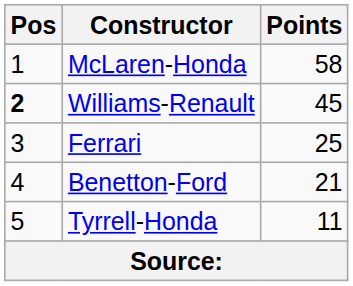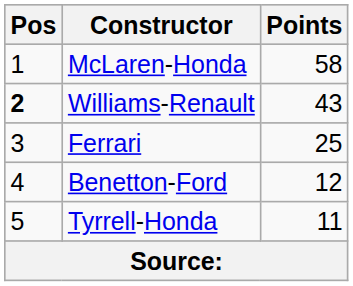 <table class="wikitable" style="font-size:95%;">
 <tr>
 <th>Pos</th>
 <th>Constructor</th>
 <th>Points</th>
 </tr>
 <tr>
 <td>1</td>
 <td> <a href='#'>McLaren</a>-<a href='#'>Honda</a></td>
 <td align="right">58</td>
 </tr>
 <tr>
 <td><strong>2</strong></td>
 <td> <a href='#'>Williams</a>-<a href='#'>Renault</a></td>
-<td align="right">45</td>
+<td align="right">43</td>
 </tr>
 <tr>
 <td>3</td>
 <td> <a href='#'>Ferrari</a></td>
 <td align="right">25</td>
 </tr>
 <tr>
 <td>4</td>
 <td> <a href='#'>Benetton</a>-<a href='#'>Ford</a></td>
-<td align="right">21</td>
+<td align="right">12</td>
 </tr>
 <tr>
 <td>5</td>
 <td> <a href='#'>Tyrrell</a>-<a href='#'>Honda</a></td>
 <td align="right">11</td>
 </tr>
 <tr>
 <th colspan=4>Source:</th>
 </tr>
 </table>
